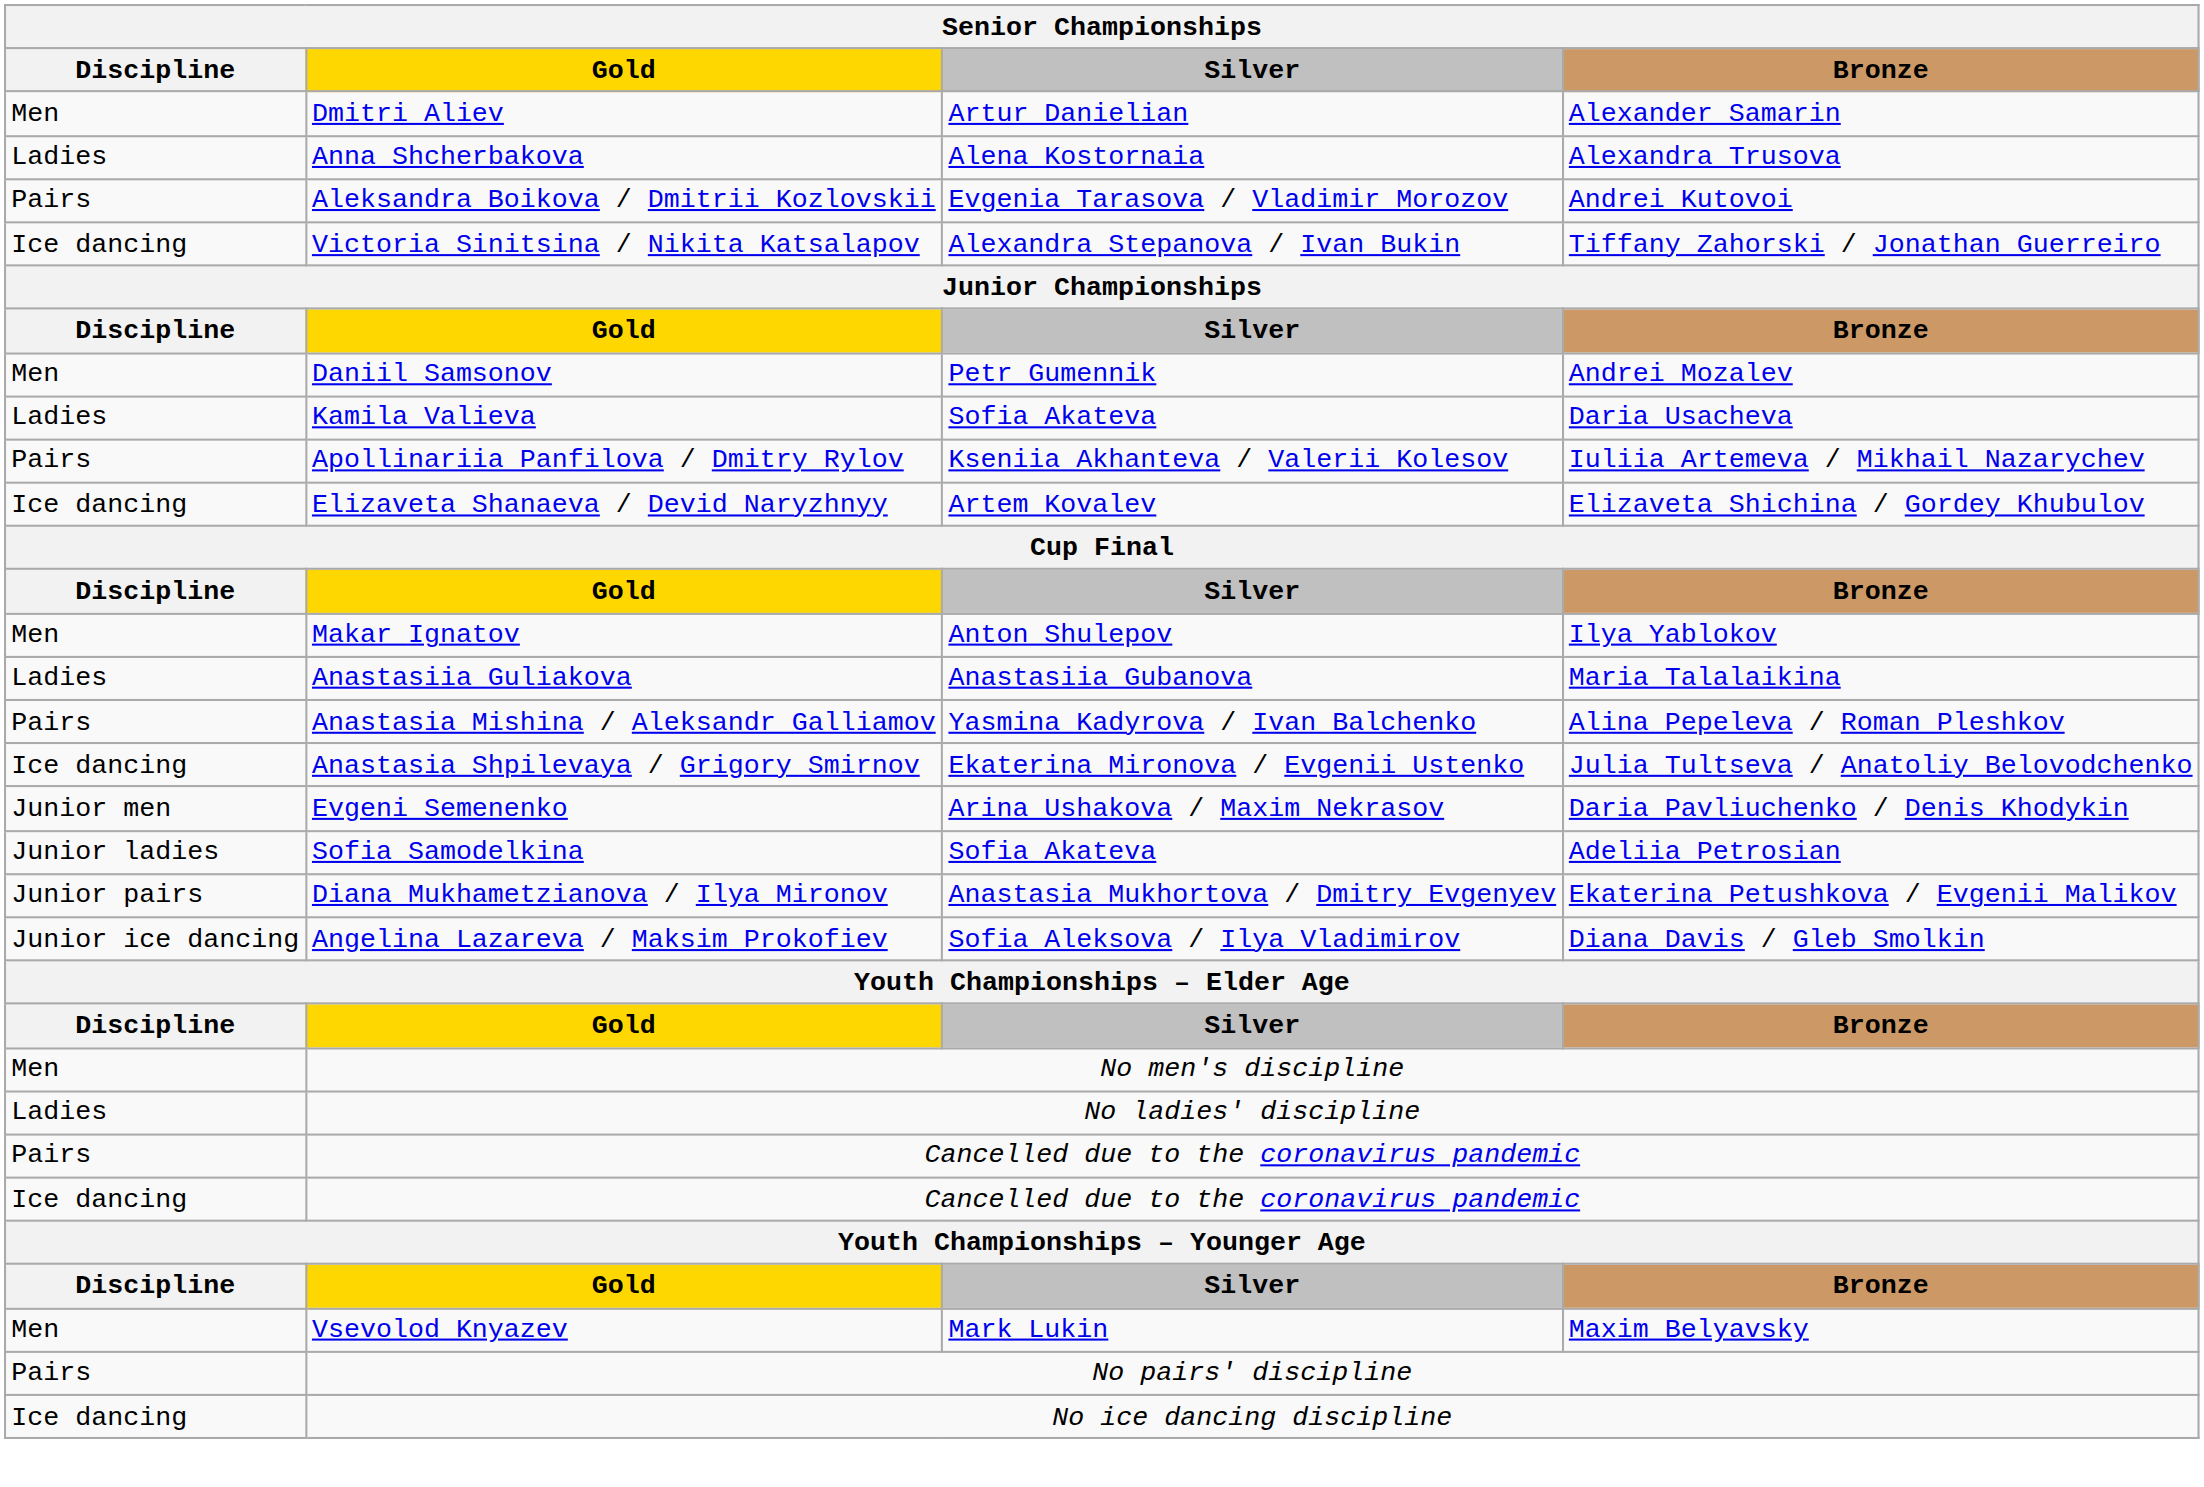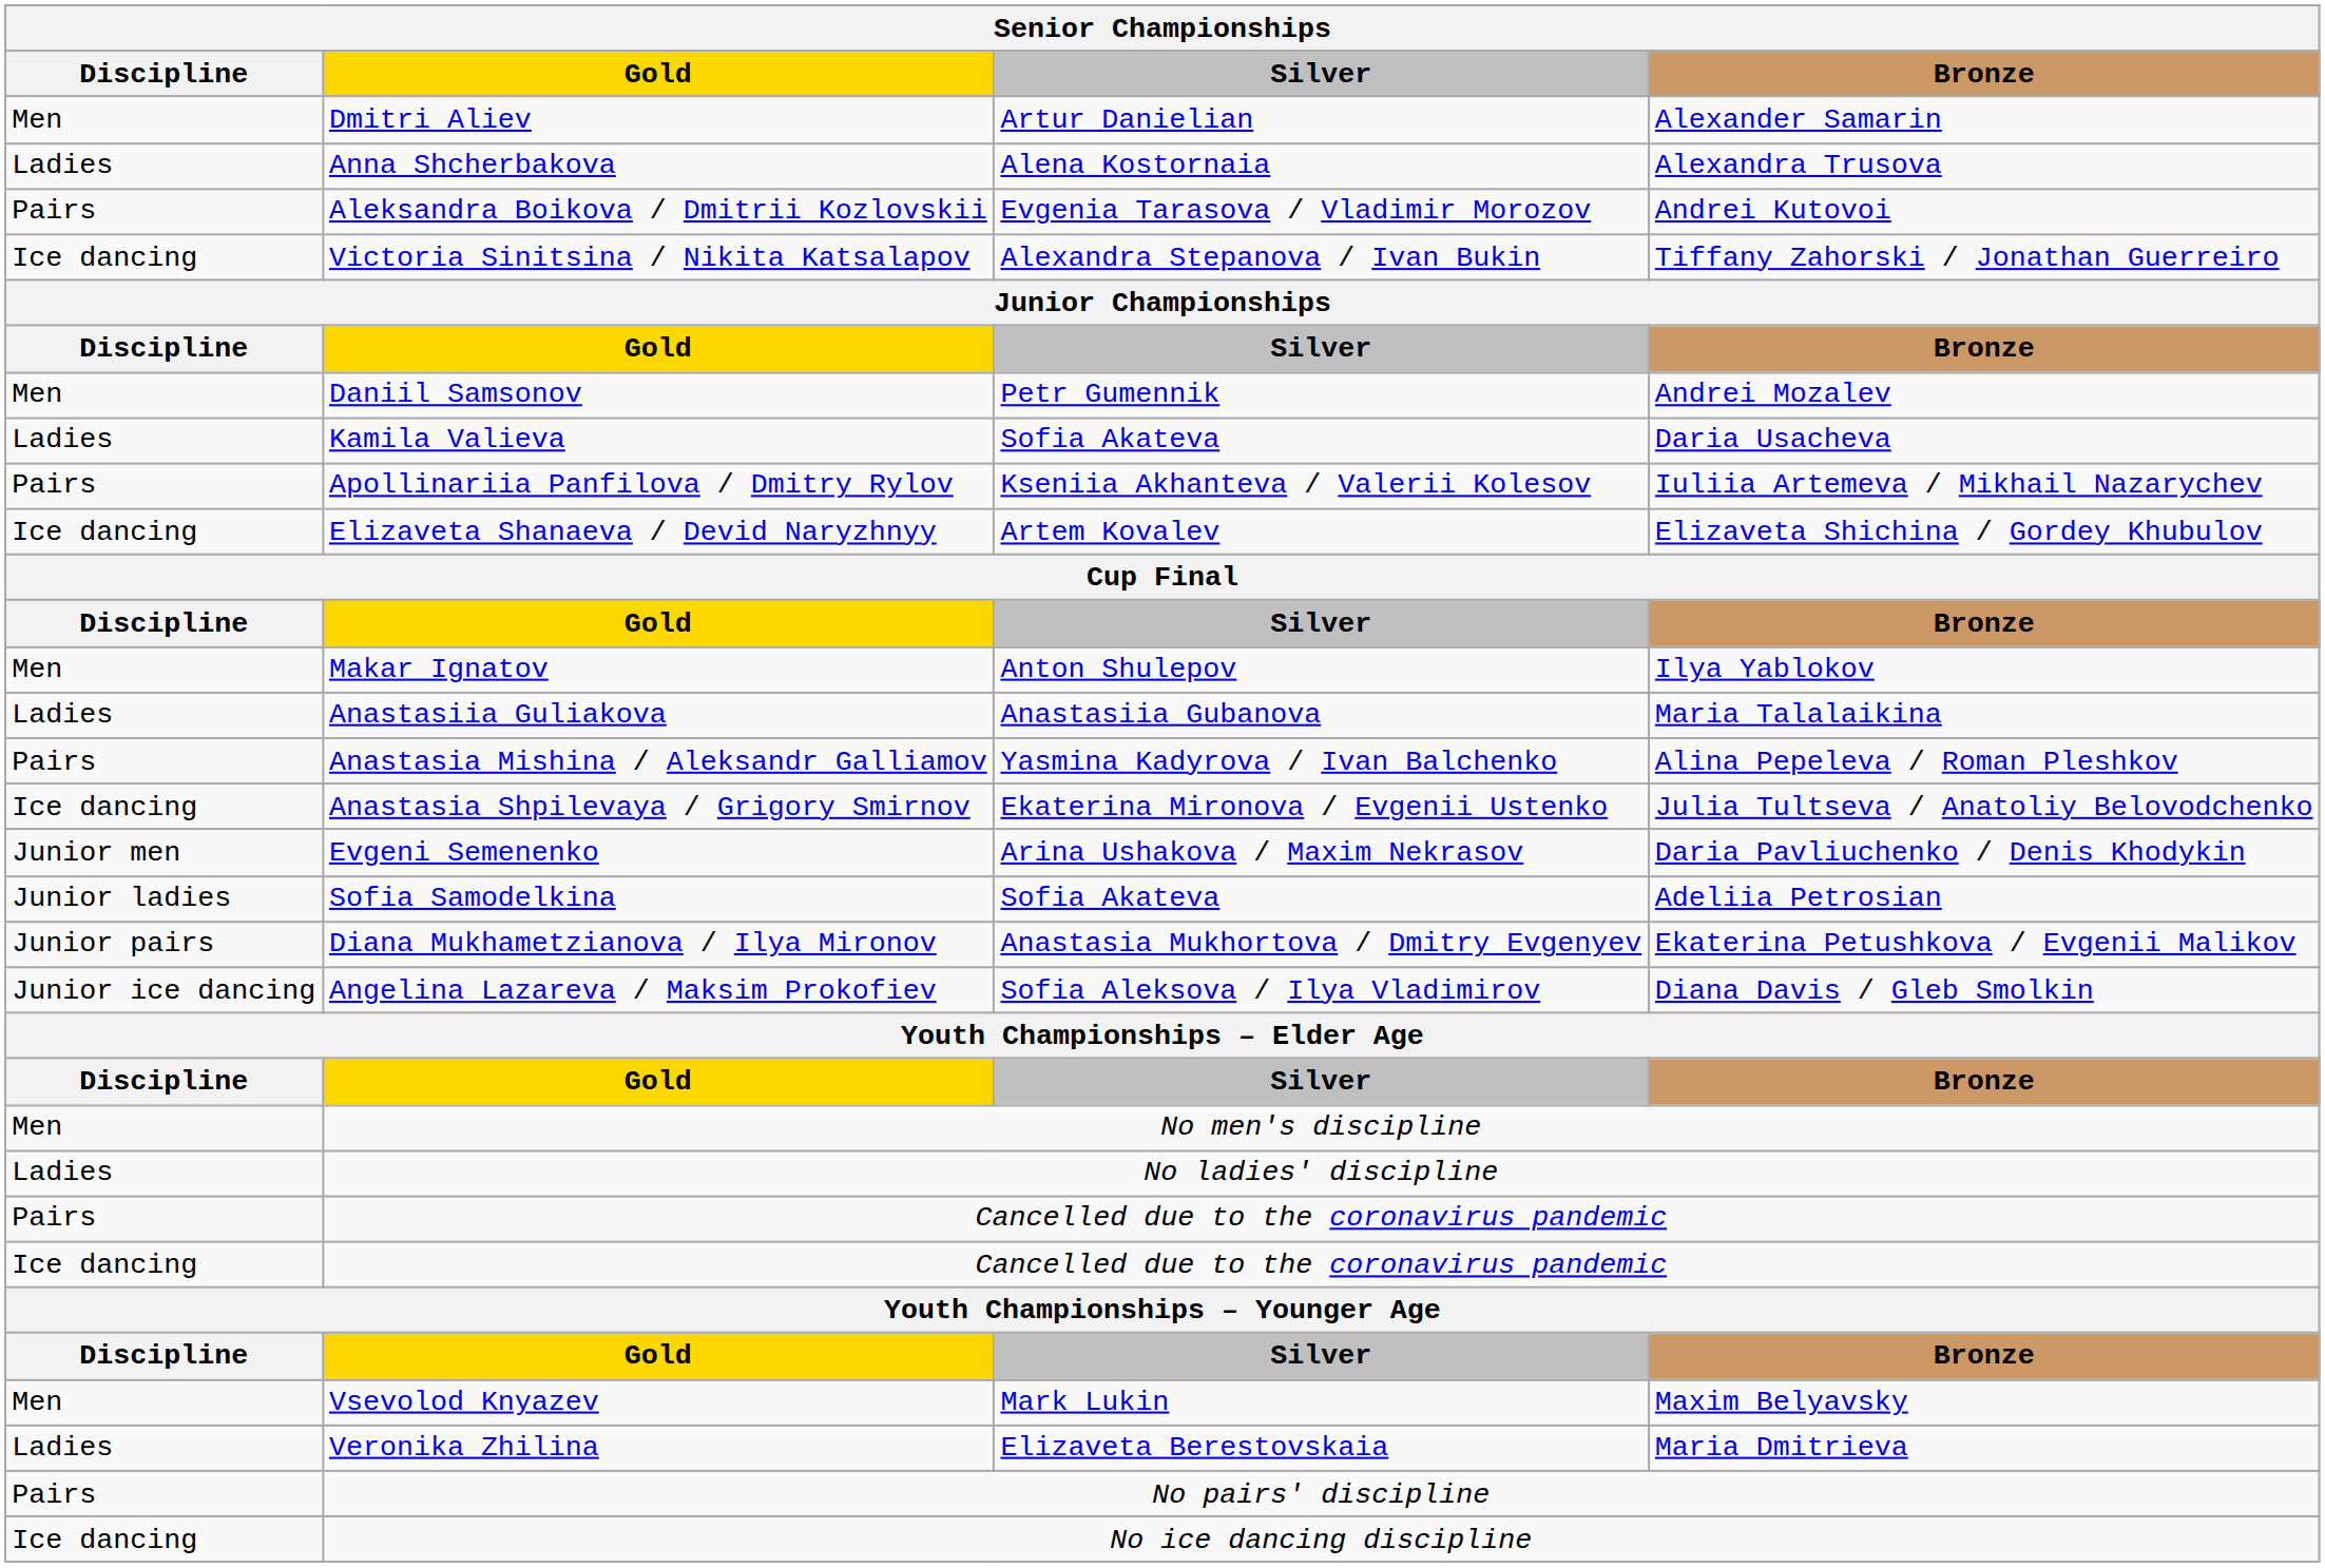 <table class="wikitable">
 <tr>
 <th colspan=4>Senior Championships</th>
 </tr>
 <tr>
 <th>Discipline</th>
 <td align=center bgcolor=gold><strong>Gold</strong></td>
 <td align=center bgcolor=silver><strong>Silver</strong></td>
 <td align=center bgcolor=cc9966><strong>Bronze</strong></td>
 </tr>
 <tr>
 <td>Men</td>
 <td><a href='#'>Dmitri Aliev</a></td>
 <td><a href='#'>Artur Danielian</a></td>
 <td><a href='#'>Alexander Samarin</a></td>
 </tr>
 <tr>
 <td>Ladies</td>
 <td><a href='#'>Anna Shcherbakova</a></td>
 <td><a href='#'>Alena Kostornaia</a></td>
 <td><a href='#'>Alexandra Trusova</a></td>
 </tr>
 <tr>
 <td>Pairs</td>
 <td><a href='#'>Aleksandra Boikova</a> / <a href='#'>Dmitrii Kozlovskii</a></td>
 <td><a href='#'>Evgenia Tarasova</a> / <a href='#'>Vladimir Morozov</a></td>
 <td><a href='#'>Andrei Kutovoi</a></td>
 </tr>
 <tr>
 <td>Ice dancing</td>
 <td><a href='#'>Victoria Sinitsina</a> / <a href='#'>Nikita Katsalapov</a></td>
 <td><a href='#'>Alexandra Stepanova</a> / <a href='#'>Ivan Bukin</a></td>
 <td><a href='#'>Tiffany Zahorski</a> / <a href='#'>Jonathan Guerreiro</a></td>
 </tr>
 <tr>
 <th colspan=4>Junior Championships</th>
 </tr>
 <tr>
 <th>Discipline</th>
 <td align=center bgcolor=gold><strong>Gold</strong></td>
 <td align=center bgcolor=silver><strong>Silver</strong></td>
 <td align=center bgcolor=cc9966><strong>Bronze</strong></td>
 </tr>
 <tr>
 <td>Men</td>
 <td><a href='#'>Daniil Samsonov</a></td>
 <td><a href='#'>Petr Gumennik</a></td>
 <td><a href='#'>Andrei Mozalev</a></td>
 </tr>
 <tr>
 <td>Ladies</td>
 <td><a href='#'>Kamila Valieva</a></td>
 <td><a href='#'>Sofia Akateva</a></td>
 <td><a href='#'>Daria Usacheva</a></td>
 </tr>
 <tr>
 <td>Pairs</td>
 <td><a href='#'>Apollinariia Panfilova</a> / <a href='#'>Dmitry Rylov</a></td>
 <td><a href='#'>Kseniia Akhanteva</a> / <a href='#'>Valerii Kolesov</a></td>
 <td><a href='#'>Iuliia Artemeva</a> / <a href='#'>Mikhail Nazarychev</a></td>
 </tr>
 <tr>
 <td>Ice dancing</td>
 <td><a href='#'>Elizaveta Shanaeva</a> / <a href='#'>Devid Naryzhnyy</a></td>
 <td><a href='#'>Artem Kovalev</a></td>
 <td><a href='#'>Elizaveta Shichina</a> / <a href='#'>Gordey Khubulov</a></td>
 </tr>
 <tr>
 <th colspan=4>Cup Final</th>
 </tr>
 <tr>
 <th>Discipline</th>
 <td align=center bgcolor=gold><strong>Gold</strong></td>
 <td align=center bgcolor=silver><strong>Silver</strong></td>
 <td align=center bgcolor=cc9966><strong>Bronze</strong></td>
 </tr>
 <tr>
 <td>Men</td>
 <td><a href='#'>Makar Ignatov</a></td>
 <td><a href='#'>Anton Shulepov</a></td>
 <td><a href='#'>Ilya Yablokov</a></td>
 </tr>
 <tr>
 <td>Ladies</td>
 <td><a href='#'>Anastasiia Guliakova</a></td>
 <td><a href='#'>Anastasiia Gubanova</a></td>
 <td><a href='#'>Maria Talalaikina</a></td>
 </tr>
 <tr>
 <td>Pairs</td>
 <td><a href='#'>Anastasia Mishina</a> / <a href='#'>Aleksandr Galliamov</a></td>
 <td><a href='#'>Yasmina Kadyrova</a> / <a href='#'>Ivan Balchenko</a></td>
 <td><a href='#'>Alina Pepeleva</a> / <a href='#'>Roman Pleshkov</a></td>
 </tr>
 <tr>
 <td>Ice dancing</td>
 <td><a href='#'>Anastasia Shpilevaya</a> / <a href='#'>Grigory Smirnov</a></td>
 <td><a href='#'>Ekaterina Mironova</a> / <a href='#'>Evgenii Ustenko</a></td>
 <td><a href='#'>Julia Tultseva</a> / <a href='#'>Anatoliy Belovodchenko</a></td>
 </tr>
 <tr>
 <td>Junior men</td>
 <td><a href='#'>Evgeni Semenenko</a></td>
 <td><a href='#'>Arina Ushakova</a> / <a href='#'>Maxim Nekrasov</a></td>
 <td><a href='#'>Daria Pavliuchenko</a> / <a href='#'>Denis Khodykin</a></td>
 </tr>
 <tr>
 <td>Junior ladies</td>
 <td><a href='#'>Sofia Samodelkina</a></td>
 <td><a href='#'>Sofia Akateva</a></td>
 <td><a href='#'>Adeliia Petrosian</a></td>
 </tr>
 <tr>
 <td>Junior pairs</td>
 <td><a href='#'>Diana Mukhametzianova</a> / <a href='#'>Ilya Mironov</a></td>
 <td><a href='#'>Anastasia Mukhortova</a> / <a href='#'>Dmitry Evgenyev</a></td>
 <td><a href='#'>Ekaterina Petushkova</a> / <a href='#'>Evgenii Malikov</a></td>
 </tr>
 <tr>
 <td>Junior ice dancing</td>
 <td><a href='#'>Angelina Lazareva</a> / <a href='#'>Maksim Prokofiev</a></td>
 <td><a href='#'>Sofia Aleksova</a> / <a href='#'>Ilya Vladimirov</a></td>
 <td><a href='#'>Diana Davis</a> / <a href='#'>Gleb Smolkin</a></td>
 </tr>
 <tr>
 <th colspan=4>Youth Championships – Elder Age</th>
 </tr>
 <tr>
 <th>Discipline</th>
 <td align=center bgcolor=gold><strong>Gold</strong></td>
 <td align=center bgcolor=silver><strong>Silver</strong></td>
 <td align=center bgcolor=cc9966><strong>Bronze</strong></td>
 </tr>
 <tr>
 <td>Men</td>
 <td colspan=3 align=center><em>No men's discipline</em></td>
 </tr>
 <tr>
 <td>Ladies</td>
 <td colspan=3 align=center><em>No ladies' discipline</em></td>
 </tr>
 <tr>
 <td>Pairs</td>
 <td colspan=3 align=center><em>Cancelled due to the <a href='#'>coronavirus pandemic</a></em></td>
 </tr>
 <tr>
 <td>Ice dancing</td>
 <td colspan=3 align=center><em>Cancelled due to the <a href='#'>coronavirus pandemic</a></em></td>
 </tr>
 <tr>
 <th colspan=4>Youth Championships – Younger Age</th>
 </tr>
 <tr>
 <th>Discipline</th>
 <td align=center bgcolor=gold><strong>Gold</strong></td>
 <td align=center bgcolor=silver><strong>Silver</strong></td>
 <td align=center bgcolor=cc9966><strong>Bronze</strong></td>
 </tr>
 <tr>
 <td>Men</td>
 <td><a href='#'>Vsevolod Knyazev</a></td>
 <td><a href='#'>Mark Lukin</a></td>
 <td><a href='#'>Maxim Belyavsky</a></td>
 </tr>
 <tr>
+<td>Ladies</td>
+<td><a href='#'>Veronika Zhilina</a></td>
+<td><a href='#'>Elizaveta Berestovskaia</a></td>
+<td><a href='#'>Maria Dmitrieva</a></td>
+</tr>
+<tr>
 <td>Pairs</td>
 <td colspan=3 align=center><em>No pairs' discipline</em></td>
 </tr>
 <tr>
 <td>Ice dancing</td>
 <td colspan=3 align=center><em>No ice dancing discipline</em></td>
 </tr>
 </table>
